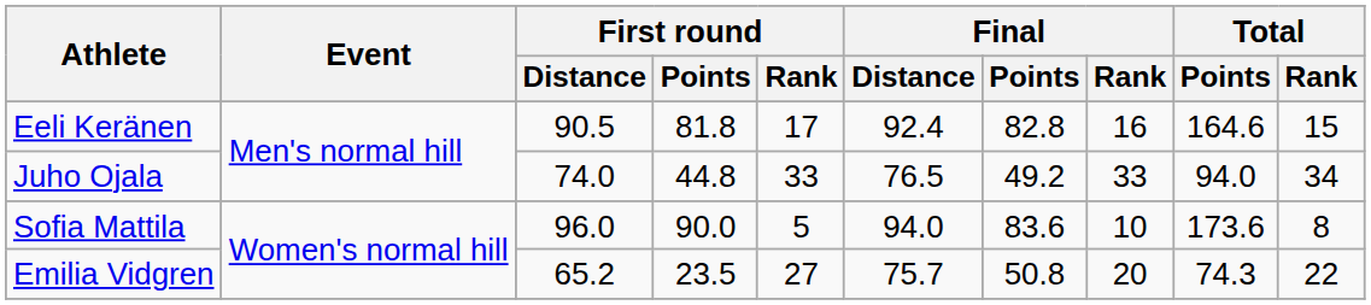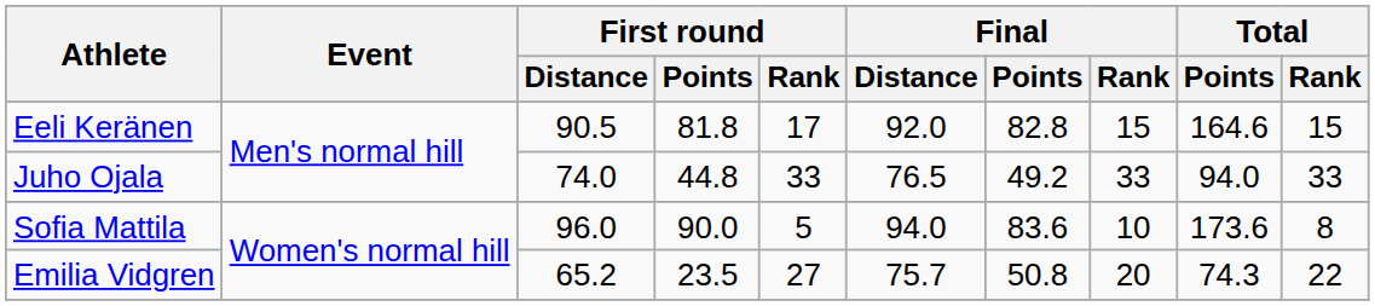 <table class="wikitable" style="font-size:90%">
 <tr>
 <th rowspan=2>Athlete</th>
 <th rowspan=2>Event</th>
 <th colspan=3>First round</th>
 <th colspan=3>Final</th>
 <th colspan=2>Total</th>
 </tr>
 <tr style="font-size:95%">
 <th>Distance</th>
 <th>Points</th>
 <th>Rank</th>
 <th>Distance</th>
 <th>Points</th>
 <th>Rank</th>
 <th>Points</th>
 <th>Rank</th>
 </tr>
 <tr align=center>
 <td align=left><a href='#'>Eeli Keränen</a></td>
 <td align=left rowspan=2><a href='#'>Men's normal hill</a></td>
 <td>90.5</td>
 <td>81.8</td>
 <td>17</td>
-<td>92.4</td>
+<td>92.0</td>
 <td>82.8</td>
-<td>16</td>
+<td>15</td>
 <td>164.6</td>
 <td>15</td>
 </tr>
 <tr align=center>
 <td align=left><a href='#'>Juho Ojala</a></td>
 <td>74.0</td>
 <td>44.8</td>
 <td>33</td>
 <td>76.5</td>
 <td>49.2</td>
 <td>33</td>
 <td>94.0</td>
-<td>34</td>
+<td>33</td>
 </tr>
 <tr align=center>
 <td align=left><a href='#'>Sofia Mattila</a></td>
 <td align=left rowspan=2><a href='#'>Women's normal hill</a></td>
 <td>96.0</td>
 <td>90.0</td>
 <td>5</td>
 <td>94.0</td>
 <td>83.6</td>
 <td>10</td>
 <td>173.6</td>
 <td>8</td>
 </tr>
 <tr align=center>
 <td align=left><a href='#'>Emilia Vidgren</a></td>
 <td>65.2</td>
 <td>23.5</td>
 <td>27</td>
 <td>75.7</td>
 <td>50.8</td>
 <td>20</td>
 <td>74.3</td>
 <td>22</td>
 </tr>
 </table>
